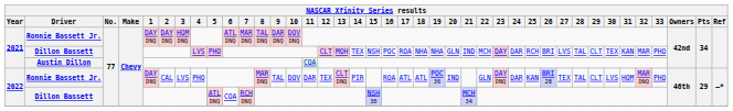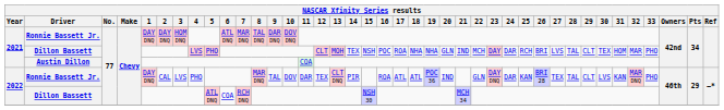 <table class="wikitable" style="text-align:center; font-size:75%">
 <tr>
 <th colspan="40"><a href='#'>NASCAR Xfinity Series</a> results</th>
 </tr>
 <tr>
 <th>Year</th>
 <th>Driver</th>
 <th>No.</th>
 <th>Make</th>
 <th>1</th>
 <th>2</th>
 <th>3</th>
 <th>4</th>
 <th>5</th>
 <th>6</th>
 <th>7</th>
 <th>8</th>
 <th>9</th>
 <th>10</th>
 <th>11</th>
 <th>12</th>
 <th>13</th>
 <th>14</th>
 <th>15</th>
 <th>16</th>
 <th>17</th>
 <th>18</th>
 <th>19</th>
 <th>20</th>
 <th>21</th>
 <th>22</th>
 <th>23</th>
 <th>24</th>
 <th>25</th>
 <th>26</th>
 <th>27</th>
 <th>28</th>
 <th>29</th>
 <th>30</th>
 <th>31</th>
 <th>32</th>
 <th>33</th>
 <th>Owners</th>
 <th>Pts</th>
 <th>Ref</th>
 </tr>
 <tr>
 <th rowspan="3"><a href='#'>2021</a></th>
 <th><a href='#'>Ronnie Bassett Jr.</a></th>
 <th rowspan="5">77</th>
 <th rowspan="5"><a href='#'>Chevy</a></th>
 <td style="background:#FFCFCF;"><a href='#'>DAY</a><br><small>DNQ</small></td>
 <td style="background:#FFCFCF;"><a href='#'>DAY</a><br><small>DNQ</small></td>
 <td style="background:#FFCFCF;"><a href='#'>HOM</a><br><small>DNQ</small></td>
 <td colspan="2"></td>
 <td style="background:#FFCFCF;"><a href='#'>ATL</a><br><small>DNQ</small></td>
 <td style="background:#FFCFCF;"><a href='#'>MAR</a><br><small>DNQ</small></td>
 <td style="background:#FFCFCF;"><a href='#'>TAL</a><br><small>DNQ</small></td>
 <td style="background:#FFCFCF;"><a href='#'>DAR</a><br><small>DNQ</small></td>
 <td style="background:#FFCFCF;"><a href='#'>DOV</a><br><small>DNQ</small></td>
 <td colspan="23"></td>
 <th rowspan="3">42nd</th>
 <th rowspan="3">34</th>
 <th rowspan="3"></th>
 </tr>
 <tr>
 <th><a href='#'>Dillon Bassett</a></th>
 <td colspan="3"></td>
 <td style="background:#FFCFCF;"><a href='#'>LVS</a><br></td>
 <td style="background:#FFCFCF;"><a href='#'>PHO</a><br></td>
 <td colspan="6"></td>
 <td style="background:#FFCFCF;"><a href='#'>CLT</a><br></td>
 <td style="background:#FFCFCF;"><a href='#'>MOH</a><br></td>
 <td><a href='#'>TEX</a></td>
 <td><a href='#'>NSH</a></td>
 <td><a href='#'>POC</a></td>
 <td><a href='#'>ROA</a></td>
 <td><a href='#'>NHA</a></td>
 <td><a href='#'>NHA</a></td>
 <td><a href='#'>GLN</a></td>
 <td><a href='#'>IND</a></td>
 <td><a href='#'>MCH</a></td>
 <td style="background:#FFCFCF;"><a href='#'>DAY</a><br></td>
 <td><a href='#'>DAR</a></td>
 <td><a href='#'>RCH</a></td>
 <td><a href='#'>BRI</a></td>
 <td><a href='#'>LVS</a></td>
 <td><a href='#'>TAL</a></td>
 <td><a href='#'>CLT</a></td>
 <td><a href='#'>TEX</a></td>
-<td><a href='#'>KAN</a></td>
+<td><a href='#'>HOM</a></td>
 <td><a href='#'>MAR</a></td>
 <td><a href='#'>PHO</a></td>
 </tr>
 <tr>
 <th><a href='#'>Austin Dillon</a></th>
 <td colspan="10"></td>
 <td style="background:#DFFFDF;"><a href='#'>COA</a><br></td>
 <td colspan="22"></td>
 </tr>
 <tr>
 <th rowspan="2"><a href='#'>2022</a></th>
 <th><a href='#'>Ronnie Bassett Jr.</a></th>
 <td style="background:#FFCFCF;"><a href='#'>DAY</a><br><small>DNQ</small></td>
 <td><a href='#'>CAL</a></td>
 <td><a href='#'>LVS</a></td>
 <td><a href='#'>PHO</a></td>
 <td colspan="3"></td>
 <td style="background:#FFCFCF;"><a href='#'>MAR</a><br><small>DNQ</small></td>
 <td><a href='#'>TAL</a></td>
 <td><a href='#'>DOV</a></td>
 <td><a href='#'>DAR</a></td>
 <td><a href='#'>TEX</a></td>
 <td style="background:#FFCFCF;"><a href='#'>CLT</a><br><small>DNQ</small></td>
 <td><a href='#'>PIR</a></td>
 <td></td>
 <td><a href='#'>ROA</a></td>
 <td><a href='#'>ATL</a></td>
 <td><a href='#'>ATL</a></td>
 <td style="background:#CFCFFF;"><a href='#'>POC</a><br><small>36</small></td>
 <td><a href='#'>IND</a></td>
 <td></td>
 <td><a href='#'>GLN</a></td>
 <td style="background:#FFCFCF;"><a href='#'>DAY</a><br><small>DNQ</small></td>
 <td><a href='#'>DAR</a></td>
 <td><a href='#'>KAN</a></td>
 <td style="background:#CFCFFF;"><a href='#'>BRI</a><br><small>28</small></td>
 <td><a href='#'>TEX</a></td>
 <td><a href='#'>TAL</a></td>
 <td><a href='#'>CLT</a></td>
 <td><a href='#'>LVS</a></td>
-<td><a href='#'>HOM</a></td>
+<td><a href='#'>KAN</a></td>
 <td style="background:#FFCFCF;"><a href='#'>MAR</a><br><small>DNQ</small></td>
 <td><a href='#'>PHO</a></td>
 <th rowspan="2">46th</th>
 <th rowspan="2">29</th>
 <th rowspan="2">—*</th>
 </tr>
 <tr>
 <th><a href='#'>Dillon Bassett</a></th>
 <td colspan="4"></td>
 <td style="background:#FFCFCF;"><a href='#'>ATL</a><br><small>DNQ</small></td>
 <td><a href='#'>COA</a></td>
 <td style="background:#FFCFCF;"><a href='#'>RCH</a><br><small>DNQ</small></td>
 <td colspan=7></td>
 <td style="background:#CFCFFF;"><a href='#'>NSH</a><br><small>30</small></td>
 <td colspan="5"></td>
 <td style="background:#CFCFFF;"><a href='#'>MCH</a><br><small>34</small></td>
 <td colspan="12"></td>
 </tr>
 <tr>
 </tr>
 </table>
